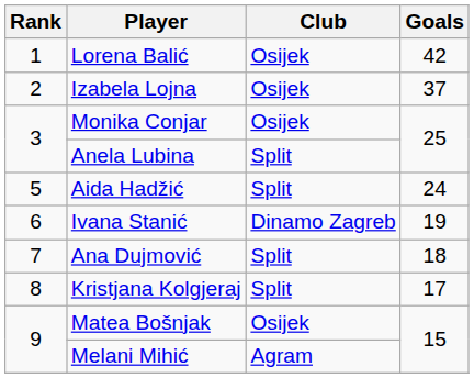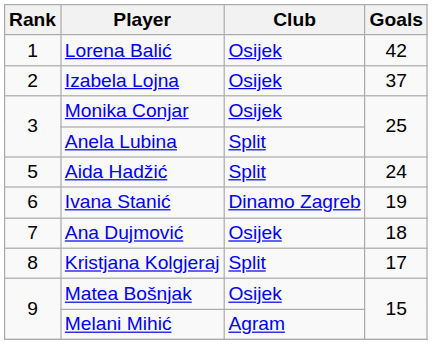 <table class="wikitable" style="text-align:center">
 <tr>
 <th>Rank</th>
 <th>Player</th>
 <th>Club</th>
 <th>Goals</th>
 </tr>
 <tr>
 <td rowspan=1>1</td>
 <td align="left"> <a href='#'>Lorena Balić</a></td>
 <td align="left"><a href='#'>Osijek</a></td>
 <td rowspan=1>42</td>
 </tr>
 <tr>
 <td rowspan=1>2</td>
 <td align="left"> <a href='#'>Izabela Lojna</a></td>
 <td align="left"><a href='#'>Osijek</a></td>
 <td rowspan=1>37</td>
 </tr>
 <tr>
 <td rowspan=2>3</td>
 <td align="left"> <a href='#'>Monika Conjar</a></td>
 <td align="left"><a href='#'>Osijek</a></td>
 <td rowspan=2>25</td>
 </tr>
 <tr>
 <td align="left"> <a href='#'>Anela Lubina</a></td>
 <td align="left"><a href='#'>Split</a></td>
 </tr>
 <tr>
 <td rowspan=1>5</td>
 <td align="left"> <a href='#'>Aida Hadžić</a></td>
 <td align="left"><a href='#'>Split</a></td>
 <td rowspan=1>24</td>
 </tr>
 <tr>
 <td rowspan=1>6</td>
 <td align="left"> <a href='#'>Ivana Stanić</a></td>
 <td align="left"><a href='#'>Dinamo Zagreb</a></td>
 <td rowspan=1>19</td>
 </tr>
 <tr>
 <td rowspan=1>7</td>
 <td align="left"> <a href='#'>Ana Dujmović</a></td>
-<td align="left"><a href='#'>Split</a></td>
+<td align="left"><a href='#'>Osijek</a></td>
 <td rowspan=1>18</td>
 </tr>
 <tr>
 <td rowspan=1>8</td>
 <td align="left"> <a href='#'>Kristjana Kolgjeraj</a></td>
 <td align="left"><a href='#'>Split</a></td>
 <td rowspan=1>17</td>
 </tr>
 <tr>
 <td rowspan=2>9</td>
 <td align="left"> <a href='#'>Matea Bošnjak</a></td>
 <td align="left"><a href='#'>Osijek</a></td>
 <td rowspan=2>15</td>
 </tr>
 <tr>
 <td align="left"> <a href='#'>Melani Mihić</a></td>
 <td align="left"><a href='#'>Agram</a></td>
 </tr>
 <tr>
 </tr>
 </table>
